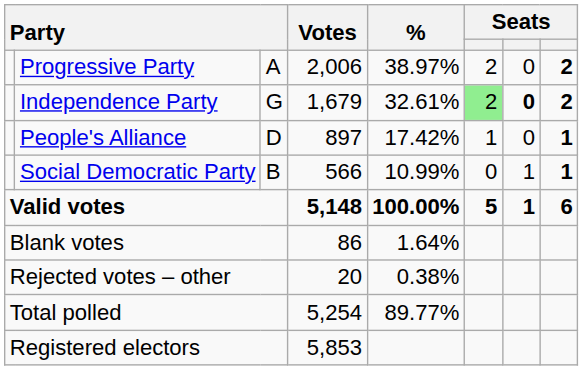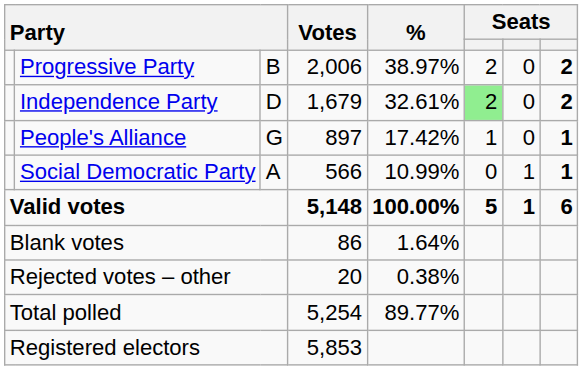 <table class="wikitable" border="1" style="text-align:right;">
 <tr>
 <th style="text-align:left;" valign=bottom rowspan=2 colspan=3>Party</th>
 <th align=center valign=bottom rowspan=2 width="50">Votes</th>
 <th align=center valign=bottom rowspan=2 width="50">%</th>
 <th colspan=3>Seats</th>
 </tr>
 <tr>
 <th align=center valign=bottom width="20"><small></small></th>
 <th align=center valign=bottom width="20"><small><a href='#'></a></small></th>
 <th align=center valign=bottom width="20"><small></small></th>
 </tr>
 <tr>
 <td></td>
 <td align=left><a href='#'>Progressive Party</a></td>
-<td align=left>A</td>
+<td align=left>B</td>
 <td>2,006</td>
 <td>38.97%</td>
 <td>2</td>
 <td>0</td>
 <td><strong>2</strong></td>
 </tr>
 <tr>
 <td></td>
 <td align=left><a href='#'>Independence Party</a></td>
-<td align=left>G</td>
+<td align=left>D</td>
 <td>1,679</td>
 <td>32.61%</td>
 <td style="background: lightgreen;">2</td>
-<td><strong>0</strong></td>
+<td>0</td>
 <td><strong>2</strong></td>
 </tr>
 <tr>
 <td></td>
 <td align=left><a href='#'>People's Alliance</a></td>
-<td align=left>D</td>
+<td align=left>G</td>
 <td>897</td>
 <td>17.42%</td>
 <td>1</td>
 <td>0</td>
 <td><strong>1</strong></td>
 </tr>
 <tr>
 <td></td>
 <td align=left><a href='#'>Social Democratic Party</a></td>
-<td align=left>B</td>
+<td align=left>A</td>
 <td>566</td>
 <td>10.99%</td>
 <td>0</td>
 <td>1</td>
 <td><strong>1</strong></td>
 </tr>
 <tr style="font-weight:bold">
 <td align=left colspan=3>Valid votes</td>
 <td>5,148</td>
 <td>100.00%</td>
 <td>5</td>
 <td>1</td>
 <td>6</td>
 </tr>
 <tr>
 <td align=left colspan=3>Blank votes</td>
 <td>86</td>
 <td>1.64%</td>
 <td></td>
 <td></td>
 <td></td>
 </tr>
 <tr>
 <td align=left colspan=3>Rejected votes – other</td>
 <td>20</td>
 <td>0.38%</td>
 <td></td>
 <td></td>
 <td></td>
 </tr>
 <tr>
 <td align=left colspan=3>Total polled</td>
 <td>5,254</td>
 <td>89.77%</td>
 <td></td>
 <td></td>
 <td></td>
 </tr>
 <tr>
 <td align=left colspan=3>Registered electors</td>
 <td>5,853</td>
 <td></td>
 <td></td>
 <td></td>
 <td></td>
 </tr>
 </table>
